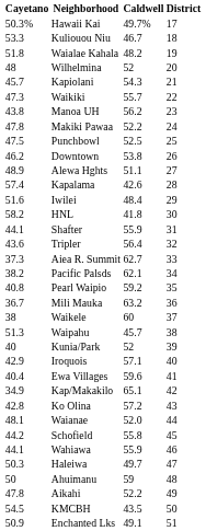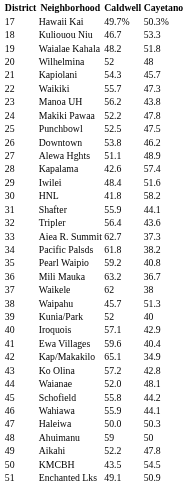 <table>
 <tr>
-<th>Cayetano</th>
+<th>District</th>
 <th>Neighborhood</th>
 <th>Caldwell</th>
-<th>District</th>
+<th>Cayetano</th>
 </tr>
 <tr>
-<td>50.3%</td>
+<td>17</td>
 <td>Hawaii Kai</td>
 <td>49.7%</td>
-<td>17</td>
+<td>50.3%</td>
 </tr>
 <tr>
-<td>53.3</td>
+<td>18</td>
 <td>Kuliouou Niu</td>
 <td>46.7</td>
-<td>18</td>
+<td>53.3</td>
 </tr>
 <tr>
-<td>51.8</td>
+<td>19</td>
 <td>Waialae Kahala</td>
 <td>48.2</td>
-<td>19</td>
+<td>51.8</td>
+</tr>
+<tr>
+<td>20</td>
+<td>Wilhelmina</td>
+<td>52</td>
+<td>48</td>
+</tr>
+<tr>
+<td>21</td>
+<td>Kapiolani</td>
+<td>54.3</td>
+<td>45.7</td>
+</tr>
+<tr>
+<td>22</td>
+<td>Waikiki</td>
+<td>55.7</td>
+<td>47.3</td>
+</tr>
+<tr>
+<td>23</td>
+<td>Manoa UH</td>
+<td>56.2</td>
+<td>43.8</td>
+</tr>
+<tr>
+<td>24</td>
+<td>Makiki Pawaa</td>
+<td>52.2</td>
+<td>47.8</td>
+</tr>
+<tr>
+<td>25</td>
+<td>Punchbowl</td>
+<td>52.5</td>
+<td>47.5</td>
+</tr>
+<tr>
+<td>26</td>
+<td>Downtown</td>
+<td>53.8</td>
+<td>46.2</td>
+</tr>
+<tr>
+<td>27</td>
+<td>Alewa Hghts</td>
+<td>51.1</td>
+<td>48.9</td>
+</tr>
+<tr>
+<td>28</td>
+<td>Kapalama</td>
+<td>42.6</td>
+<td>57.4</td>
+</tr>
+<tr>
+<td>29</td>
+<td>Iwilei</td>
+<td>48.4</td>
+<td>51.6</td>
+</tr>
+<tr>
+<td>30</td>
+<td>HNL</td>
+<td>41.8</td>
+<td>58.2</td>
+</tr>
+<tr>
+<td>31</td>
+<td>Shafter</td>
+<td>55.9</td>
+<td>44.1</td>
+</tr>
+<tr>
+<td>32</td>
+<td>Tripler</td>
+<td>56.4</td>
+<td>43.6</td>
+</tr>
+<tr>
+<td>33</td>
+<td>Aiea R. Summit</td>
+<td>62.7</td>
+<td>37.3</td>
+</tr>
+<tr>
+<td>34</td>
+<td>Pacific Palsds</td>
+<td>61.8</td>
+<td>38.2</td>
+</tr>
+<tr>
+<td>35</td>
+<td>Pearl Waipio</td>
+<td>59.2</td>
+<td>40.8</td>
+</tr>
+<tr>
+<td>36</td>
+<td>Mili Mauka</td>
+<td>63.2</td>
+<td>36.7</td>
+</tr>
+<tr>
+<td>37</td>
+<td>Waikele</td>
+<td>62</td>
+<td>38</td>
+</tr>
+<tr>
+<td>38</td>
+<td>Waipahu</td>
+<td>45.7</td>
+<td>51.3</td>
+</tr>
+<tr>
+<td>39</td>
+<td>Kunia/Park</td>
+<td>52</td>
+<td>40</td>
+</tr>
+<tr>
+<td>40</td>
+<td>Iroquois</td>
+<td>57.1</td>
+<td>42.9</td>
+</tr>
+<tr>
+<td>41</td>
+<td>Ewa Villages</td>
+<td>59.6</td>
+<td>40.4</td>
+</tr>
+<tr>
+<td>42</td>
+<td>Kap/Makakilo</td>
+<td>65.1</td>
+<td>34.9</td>
+</tr>
+<tr>
+<td>43</td>
+<td>Ko Olina</td>
+<td>57.2</td>
+<td>42.8</td>
+</tr>
+<tr>
+<td>44</td>
+<td>Waianae</td>
+<td>52.0</td>
+<td>48.1</td>
+</tr>
+<tr>
+<td>45</td>
+<td>Schofield</td>
+<td>55.8</td>
+<td>44.2</td>
+</tr>
+<tr>
+<td>46</td>
+<td>Wahiawa</td>
+<td>55.9</td>
+<td>44.1</td>
+</tr>
+<tr>
+<td>47</td>
+<td>Haleiwa</td>
+<td>50.0</td>
+<td>50.3</td>
 </tr>
 <tr>
 <td>48</td>
-<td>Wilhelmina</td>
-<td>52</td>
-<td>20</td>
+<td>Ahuimanu</td>
+<td>59</td>
+<td>50</td>
 </tr>
 <tr>
-<td>45.7</td>
-<td>Kapiolani</td>
-<td>54.3</td>
-<td>21</td>
-</tr>
-<tr>
-<td>47.3</td>
-<td>Waikiki</td>
-<td>55.7</td>
-<td>22</td>
-</tr>
-<tr>
-<td>43.8</td>
-<td>Manoa UH</td>
-<td>56.2</td>
-<td>23</td>
-</tr>
-<tr>
+<td>49</td>
+<td>Aikahi</td>
+<td>52.2</td>
 <td>47.8</td>
-<td>Makiki Pawaa</td>
-<td>52.2</td>
-<td>24</td>
-</tr>
-<tr>
-<td>47.5</td>
-<td>Punchbowl</td>
-<td>52.5</td>
-<td>25</td>
-</tr>
-<tr>
-<td>46.2</td>
-<td>Downtown</td>
-<td>53.8</td>
-<td>26</td>
-</tr>
-<tr>
-<td>48.9</td>
-<td>Alewa Hghts</td>
-<td>51.1</td>
-<td>27</td>
-</tr>
-<tr>
-<td>57.4</td>
-<td>Kapalama</td>
-<td>42.6</td>
-<td>28</td>
-</tr>
-<tr>
-<td>51.6</td>
-<td>Iwilei</td>
-<td>48.4</td>
-<td>29</td>
-</tr>
-<tr>
-<td>58.2</td>
-<td>HNL</td>
-<td>41.8</td>
-<td>30</td>
-</tr>
-<tr>
-<td>44.1</td>
-<td>Shafter</td>
-<td>55.9</td>
-<td>31</td>
-</tr>
-<tr>
-<td>43.6</td>
-<td>Tripler</td>
-<td>56.4</td>
-<td>32</td>
-</tr>
-<tr>
-<td>37.3</td>
-<td>Aiea R. Summit</td>
-<td>62.7</td>
-<td>33</td>
-</tr>
-<tr>
-<td>38.2</td>
-<td>Pacific Palsds</td>
-<td>62.1</td>
-<td>34</td>
-</tr>
-<tr>
-<td>40.8</td>
-<td>Pearl Waipio</td>
-<td>59.2</td>
-<td>35</td>
-</tr>
-<tr>
-<td>36.7</td>
-<td>Mili Mauka</td>
-<td>63.2</td>
-<td>36</td>
-</tr>
-<tr>
-<td>38</td>
-<td>Waikele</td>
-<td>60</td>
-<td>37</td>
-</tr>
-<tr>
-<td>51.3</td>
-<td>Waipahu</td>
-<td>45.7</td>
-<td>38</td>
-</tr>
-<tr>
-<td>40</td>
-<td>Kunia/Park</td>
-<td>52</td>
-<td>39</td>
-</tr>
-<tr>
-<td>42.9</td>
-<td>Iroquois</td>
-<td>57.1</td>
-<td>40</td>
-</tr>
-<tr>
-<td>40.4</td>
-<td>Ewa Villages</td>
-<td>59.6</td>
-<td>41</td>
-</tr>
-<tr>
-<td>34.9</td>
-<td>Kap/Makakilo</td>
-<td>65.1</td>
-<td>42</td>
-</tr>
-<tr>
-<td>42.8</td>
-<td>Ko Olina</td>
-<td>57.2</td>
-<td>43</td>
-</tr>
-<tr>
-<td>48.1</td>
-<td>Waianae</td>
-<td>52.0</td>
-<td>44</td>
-</tr>
-<tr>
-<td>44.2</td>
-<td>Schofield</td>
-<td>55.8</td>
-<td>45</td>
-</tr>
-<tr>
-<td>44.1</td>
-<td>Wahiawa</td>
-<td>55.9</td>
-<td>46</td>
-</tr>
-<tr>
-<td>50.3</td>
-<td>Haleiwa</td>
-<td>49.7</td>
-<td>47</td>
 </tr>
 <tr>
 <td>50</td>
-<td>Ahuimanu</td>
-<td>59</td>
-<td>48</td>
+<td>KMCBH</td>
+<td>43.5</td>
+<td>54.5</td>
 </tr>
 <tr>
-<td>47.8</td>
-<td>Aikahi</td>
-<td>52.2</td>
-<td>49</td>
-</tr>
-<tr>
-<td>54.5</td>
-<td>KMCBH</td>
-<td>43.5</td>
-<td>50</td>
-</tr>
-<tr>
-<td>50.9</td>
+<td>51</td>
 <td>Enchanted Lks</td>
 <td>49.1</td>
-<td>51</td>
+<td>50.9</td>
 </tr>
 </table>
